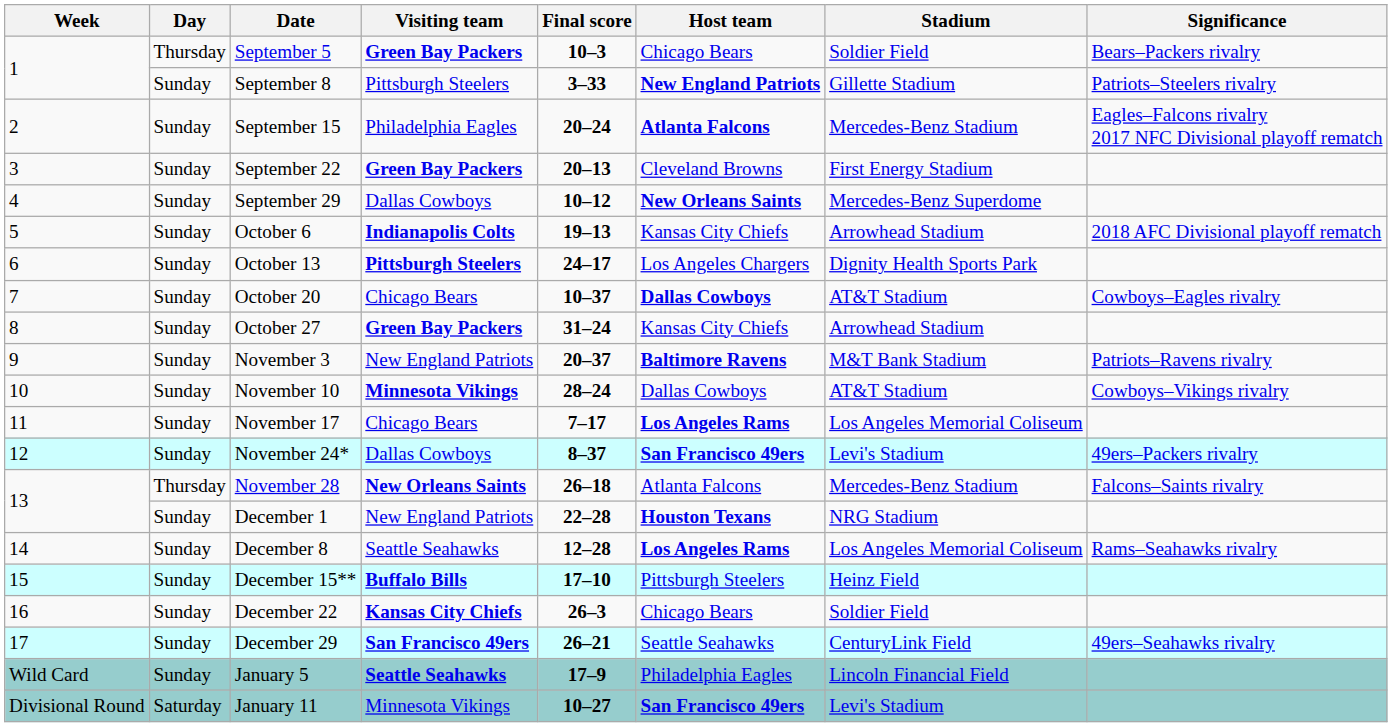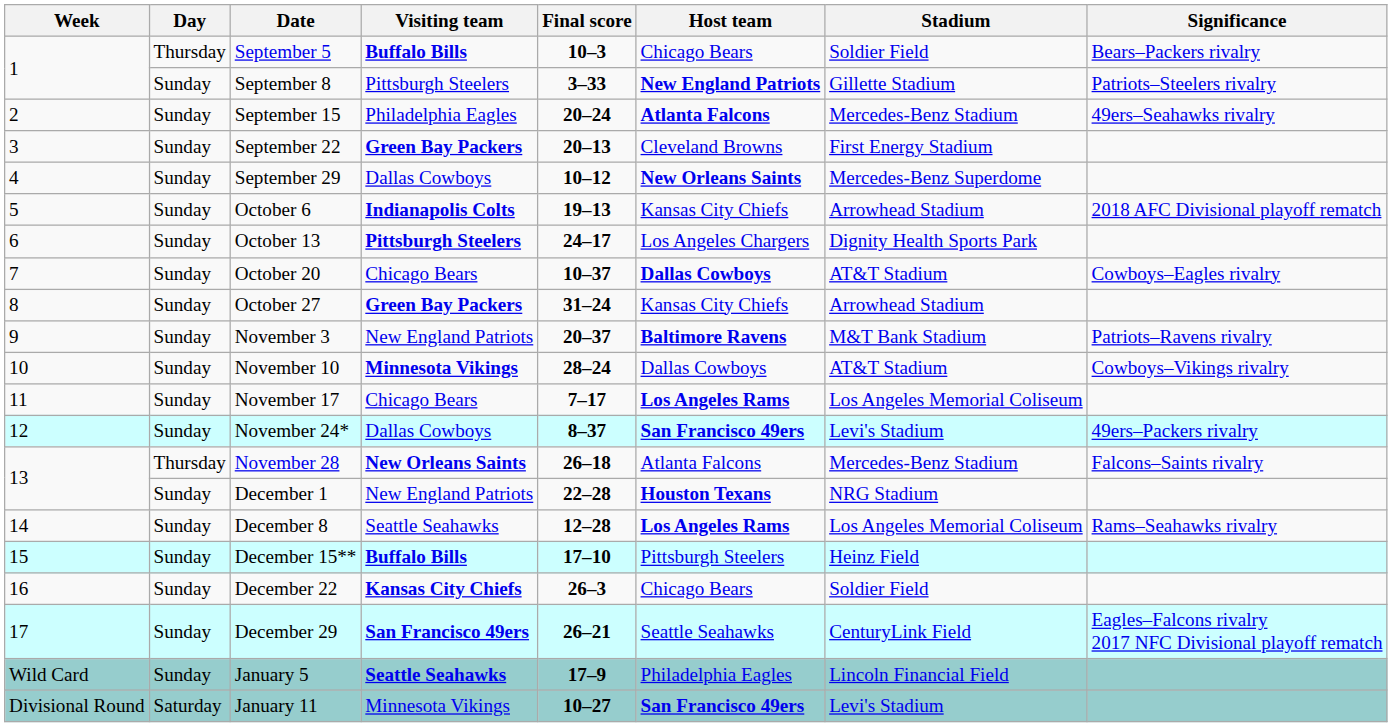 <table class="wikitable" style="font-size: 95%;">
 <tr>
 <th>Week</th>
 <th>Day</th>
 <th>Date</th>
 <th>Visiting team</th>
 <th>Final score</th>
 <th>Host team</th>
 <th>Stadium</th>
 <th>Significance</th>
 </tr>
 <tr>
 <td rowspan="2">1</td>
 <td>Thursday</td>
 <td><a href='#'>September 5</a></td>
-<td><strong><a href='#'>Green Bay Packers</a></strong></td>
+<td><strong><a href='#'>Buffalo Bills</a></strong></td>
 <td align="center"><strong>10–3</strong></td>
 <td><a href='#'>Chicago Bears</a></td>
 <td><a href='#'>Soldier Field</a></td>
 <td><a href='#'>Bears–Packers rivalry</a></td>
 </tr>
 <tr>
 <td>Sunday</td>
 <td>September 8</td>
 <td><a href='#'>Pittsburgh Steelers</a></td>
 <td align="center"><strong>3–33</strong></td>
 <td><strong><a href='#'>New England Patriots</a></strong></td>
 <td><a href='#'>Gillette Stadium</a></td>
 <td><a href='#'>Patriots–Steelers rivalry</a></td>
 </tr>
 <tr>
 <td>2</td>
 <td>Sunday</td>
 <td>September 15</td>
 <td><a href='#'>Philadelphia Eagles</a></td>
 <td align="center"><strong>20–24</strong></td>
 <td><strong><a href='#'>Atlanta Falcons</a></strong></td>
 <td><a href='#'>Mercedes-Benz Stadium</a></td>
-<td><a href='#'>Eagles–Falcons rivalry</a><br><a href='#'>2017 NFC Divisional playoff rematch</a></td>
+<td><a href='#'>49ers–Seahawks rivalry</a></td>
 </tr>
 <tr>
 <td>3</td>
 <td>Sunday</td>
 <td>September 22</td>
 <td><strong><a href='#'>Green Bay Packers</a></strong></td>
 <td align="center"><strong>20–13</strong></td>
 <td><a href='#'>Cleveland Browns</a></td>
 <td><a href='#'>First Energy Stadium</a></td>
 <td></td>
 </tr>
 <tr>
 <td>4</td>
 <td>Sunday</td>
 <td>September 29</td>
 <td><a href='#'>Dallas Cowboys</a></td>
 <td align="center"><strong>10–12</strong></td>
 <td><strong><a href='#'>New Orleans Saints</a></strong></td>
 <td><a href='#'>Mercedes-Benz Superdome</a></td>
 <td></td>
 </tr>
 <tr>
 <td>5</td>
 <td>Sunday</td>
 <td>October 6</td>
 <td><strong><a href='#'>Indianapolis Colts</a></strong></td>
 <td align="center"><strong>19–13</strong></td>
 <td><a href='#'>Kansas City Chiefs</a></td>
 <td><a href='#'>Arrowhead Stadium</a></td>
 <td><a href='#'>2018 AFC Divisional playoff rematch</a></td>
 </tr>
 <tr>
 <td>6</td>
 <td>Sunday</td>
 <td>October 13</td>
 <td><strong><a href='#'>Pittsburgh Steelers</a></strong></td>
 <td align="center"><strong>24–17</strong></td>
 <td><a href='#'>Los Angeles Chargers</a></td>
 <td><a href='#'>Dignity Health Sports Park</a></td>
 <td></td>
 </tr>
 <tr>
 <td>7</td>
 <td>Sunday</td>
 <td>October 20</td>
 <td><a href='#'>Chicago Bears</a></td>
 <td align="center"><strong>10–37</strong></td>
 <td><strong><a href='#'>Dallas Cowboys</a></strong></td>
 <td><a href='#'>AT&T Stadium</a></td>
 <td><a href='#'>Cowboys–Eagles rivalry</a></td>
 </tr>
 <tr>
 <td>8</td>
 <td>Sunday</td>
 <td>October 27</td>
 <td><strong><a href='#'>Green Bay Packers</a></strong></td>
 <td align="center"><strong>31–24</strong></td>
 <td><a href='#'>Kansas City Chiefs</a></td>
 <td><a href='#'>Arrowhead Stadium</a></td>
 <td></td>
 </tr>
 <tr>
 <td>9</td>
 <td>Sunday</td>
 <td>November 3</td>
 <td><a href='#'>New England Patriots</a></td>
 <td align="center"><strong>20–37</strong></td>
 <td><strong><a href='#'>Baltimore Ravens</a></strong></td>
 <td><a href='#'>M&T Bank Stadium</a></td>
 <td><a href='#'>Patriots–Ravens rivalry</a></td>
 </tr>
 <tr>
 <td>10</td>
 <td>Sunday</td>
 <td>November 10</td>
 <td><strong><a href='#'>Minnesota Vikings</a></strong></td>
 <td align="center"><strong>28–24</strong></td>
 <td><a href='#'>Dallas Cowboys</a></td>
 <td><a href='#'>AT&T Stadium</a></td>
 <td><a href='#'>Cowboys–Vikings rivalry</a></td>
 </tr>
 <tr>
 <td>11</td>
 <td>Sunday</td>
 <td>November 17</td>
 <td><a href='#'>Chicago Bears</a></td>
 <td align="center"><strong>7–17</strong></td>
 <td><strong><a href='#'>Los Angeles Rams</a></strong></td>
 <td><a href='#'>Los Angeles Memorial Coliseum</a></td>
 <td></td>
 </tr>
 <tr bgcolor="#ccffff">
 <td>12</td>
 <td>Sunday</td>
 <td>November 24*</td>
 <td><a href='#'>Dallas Cowboys</a></td>
 <td align="center"><strong>8–37</strong></td>
 <td><strong><a href='#'>San Francisco 49ers</a></strong></td>
 <td><a href='#'>Levi's Stadium</a></td>
 <td><a href='#'>49ers–Packers rivalry</a></td>
 </tr>
 <tr>
 <td rowspan="2">13</td>
 <td>Thursday</td>
 <td><a href='#'>November 28</a></td>
 <td><strong><a href='#'>New Orleans Saints</a></strong></td>
 <td align="center"><strong>26–18</strong></td>
 <td><a href='#'>Atlanta Falcons</a></td>
 <td><a href='#'>Mercedes-Benz Stadium</a></td>
 <td><a href='#'>Falcons–Saints rivalry</a></td>
 </tr>
 <tr>
 <td>Sunday</td>
 <td>December 1</td>
 <td><a href='#'>New England Patriots</a></td>
 <td align="center"><strong>22–28</strong></td>
 <td><strong><a href='#'>Houston Texans</a></strong></td>
 <td><a href='#'>NRG Stadium</a></td>
 <td></td>
 </tr>
 <tr>
 <td>14</td>
 <td>Sunday</td>
 <td>December 8</td>
 <td><a href='#'>Seattle Seahawks</a></td>
 <td align="center"><strong>12–28</strong></td>
 <td><strong><a href='#'>Los Angeles Rams</a></strong></td>
 <td><a href='#'>Los Angeles Memorial Coliseum</a></td>
 <td><a href='#'>Rams–Seahawks rivalry</a></td>
 </tr>
 <tr bgcolor="#ccffff">
 <td>15</td>
 <td>Sunday</td>
 <td>December 15**</td>
 <td><strong><a href='#'>Buffalo Bills</a></strong></td>
 <td align="center"><strong>17–10</strong></td>
 <td><a href='#'>Pittsburgh Steelers</a></td>
 <td><a href='#'>Heinz Field</a></td>
 <td></td>
 </tr>
 <tr>
 <td>16</td>
 <td>Sunday</td>
 <td>December 22</td>
 <td><strong><a href='#'>Kansas City Chiefs</a></strong></td>
 <td align="center"><strong>26–3</strong></td>
 <td><a href='#'>Chicago Bears</a></td>
 <td><a href='#'>Soldier Field</a></td>
 <td></td>
 </tr>
 <tr bgcolor="#ccffff">
 <td>17</td>
 <td>Sunday</td>
 <td>December 29</td>
 <td><strong><a href='#'>San Francisco 49ers</a></strong></td>
 <td align="center"><strong>26–21</strong></td>
 <td><a href='#'>Seattle Seahawks</a></td>
 <td><a href='#'>CenturyLink Field</a></td>
-<td><a href='#'>49ers–Seahawks rivalry</a></td>
+<td><a href='#'>Eagles–Falcons rivalry</a><br><a href='#'>2017 NFC Divisional playoff rematch</a></td>
 </tr>
 <tr bgcolor="96cdcd">
 <td>Wild Card</td>
 <td>Sunday</td>
 <td>January 5</td>
 <td><strong><a href='#'>Seattle Seahawks</a></strong></td>
 <td align="center"><strong>17–9</strong></td>
 <td><a href='#'>Philadelphia Eagles</a></td>
 <td><a href='#'>Lincoln Financial Field</a></td>
 <td></td>
 </tr>
 <tr bgcolor="96cdcd">
 <td>Divisional Round</td>
 <td>Saturday</td>
 <td>January 11</td>
 <td><a href='#'>Minnesota Vikings</a></td>
 <td align="center"><strong>10–27</strong></td>
 <td><strong><a href='#'>San Francisco 49ers</a></strong></td>
 <td><a href='#'>Levi's Stadium</a></td>
 <td></td>
 </tr>
 </table>
